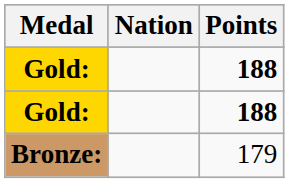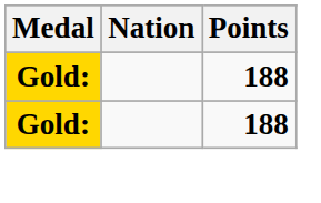 <table class="wikitable">
 <tr>
 <th>Medal</th>
 <th>Nation</th>
 <th>Points</th>
 </tr>
 <tr>
 <td style="text-align:center;background-color:gold;"><strong>Gold:</strong></td>
 <td><strong></strong></td>
 <td align="right"><strong>188</strong></td>
 </tr>
 <tr>
 <td style="text-align:center;background-color:gold;"><strong>Gold:</strong></td>
 <td><strong></strong></td>
 <td align="right"><strong>188</strong></td>
 </tr>
-<tr>
-<td style="text-align:center;background-color:#CC9966;"><strong>Bronze:</strong></td>
-<td></td>
-<td align="right">179</td>
-</tr>
 </table>
